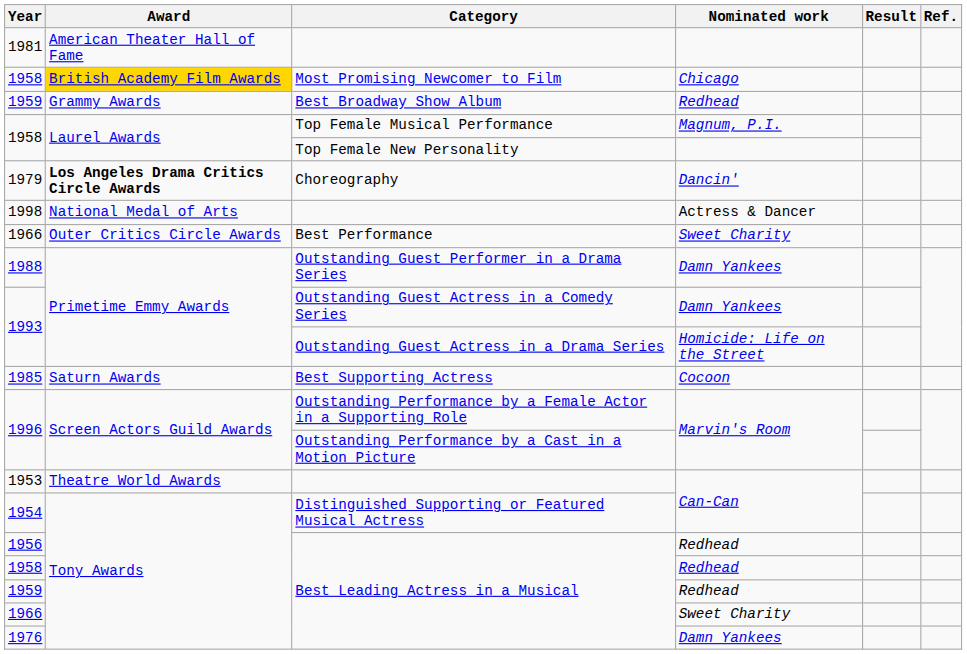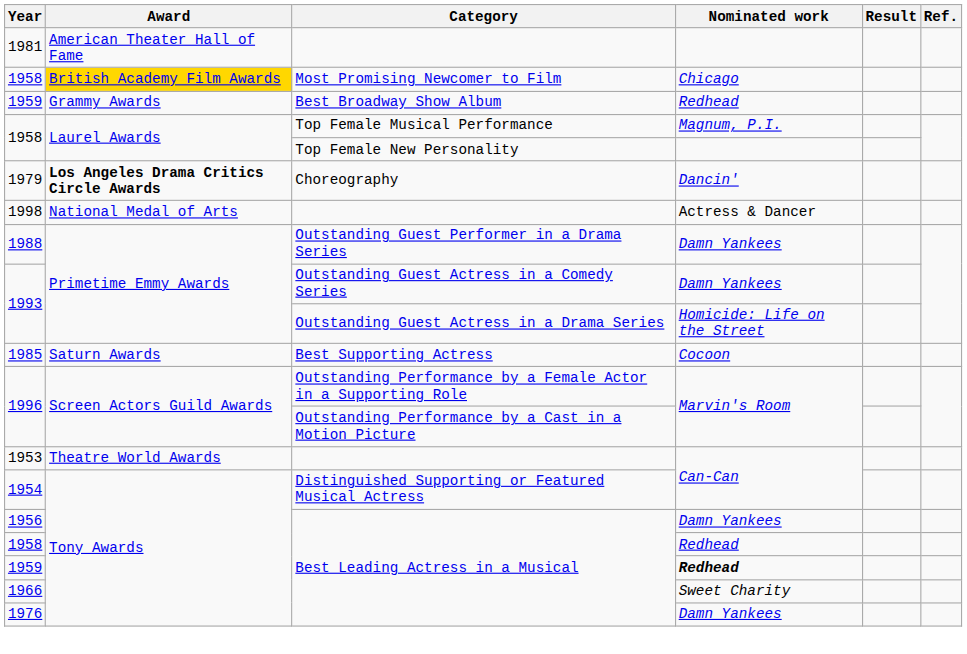 <table class="wikitable">
 <tr>
 <th>Year</th>
 <th>Award</th>
 <th>Category</th>
 <th>Nominated work</th>
 <th>Result</th>
 <th>Ref.</th>
 </tr>
 <tr>
 <td>1981</td>
 <td><a href='#'>American Theater Hall of Fame</a></td>
 <td></td>
 <td></td>
 <td></td>
 <td align="center"></td>
 </tr>
 <tr>
 <td><a href='#'>1958</a></td>
 <td style="background: gold;"><a href='#'>British Academy Film Awards</a></td>
 <td><a href='#'>Most Promising Newcomer to Film</a></td>
 <td><em><a href='#'>Chicago</a></em></td>
 <td></td>
 <td align="center"></td>
 </tr>
 <tr>
 <td><a href='#'>1959</a></td>
 <td><a href='#'>Grammy Awards</a></td>
 <td><a href='#'>Best Broadway Show Album</a></td>
 <td><em><a href='#'>Redhead</a></em></td>
 <td></td>
 <td align="center"></td>
 </tr>
 <tr>
 <td rowspan="2">1958</td>
 <td rowspan="2"><a href='#'>Laurel Awards</a></td>
 <td>Top Female Musical Performance</td>
 <td><em><a href='#'>Magnum, P.I.</a></em> </td>
 <td></td>
 <td align="center" rowspan="2"></td>
 </tr>
 <tr>
 <td>Top Female New Personality</td>
 <td></td>
 <td></td>
 </tr>
 <tr>
 <td>1979</td>
 <td><strong>Los Angeles Drama Critics Circle Awards</strong></td>
 <td>Choreography</td>
 <td><em><a href='#'>Dancin'</a></em></td>
 <td></td>
 <td align="center"></td>
 </tr>
 <tr>
 <td>1998</td>
 <td><a href='#'>National Medal of Arts</a></td>
 <td></td>
 <td>Actress & Dancer</td>
 <td></td>
 <td align="center"></td>
 </tr>
 <tr>
-<td>1966</td>
-<td><a href='#'>Outer Critics Circle Awards</a></td>
-<td>Best Performance</td>
-<td><em><a href='#'>Sweet Charity</a></em></td>
-<td></td>
-<td align="center"></td>
-</tr>
-<tr>
 <td><a href='#'>1988</a></td>
 <td rowspan="3"><a href='#'>Primetime Emmy Awards</a></td>
 <td><a href='#'>Outstanding Guest Performer in a Drama Series</a></td>
 <td><em><a href='#'>Damn Yankees</a></em></td>
 <td></td>
 <td align="center" rowspan="3"></td>
 </tr>
 <tr>
 <td rowspan="2"><a href='#'>1993</a></td>
 <td><a href='#'>Outstanding Guest Actress in a Comedy Series</a></td>
 <td><em><a href='#'>Damn Yankees</a></em></td>
 <td></td>
 </tr>
 <tr>
 <td><a href='#'>Outstanding Guest Actress in a Drama Series</a></td>
 <td><em><a href='#'>Homicide: Life on the Street</a></em> </td>
 <td></td>
 </tr>
 <tr>
 <td><a href='#'>1985</a></td>
 <td><a href='#'>Saturn Awards</a></td>
 <td><a href='#'>Best Supporting Actress</a></td>
 <td><em><a href='#'>Cocoon</a></em></td>
 <td></td>
 <td align="center"></td>
 </tr>
 <tr>
 <td rowspan="2"><a href='#'>1996</a></td>
 <td rowspan="2"><a href='#'>Screen Actors Guild Awards</a></td>
 <td><a href='#'>Outstanding Performance by a Female Actor in a Supporting Role</a></td>
 <td rowspan="2"><em><a href='#'>Marvin's Room</a></em></td>
 <td></td>
 <td align="center" rowspan="2"></td>
 </tr>
 <tr>
 <td><a href='#'>Outstanding Performance by a Cast in a Motion Picture</a></td>
 <td></td>
 </tr>
 <tr>
 <td>1953</td>
 <td><a href='#'>Theatre World Awards</a></td>
 <td></td>
 <td rowspan="2"><em><a href='#'>Can-Can</a></em></td>
 <td></td>
 <td align="center"></td>
 </tr>
 <tr>
 <td><a href='#'>1954</a></td>
 <td rowspan="6"><a href='#'>Tony Awards</a></td>
 <td><a href='#'>Distinguished Supporting or Featured Musical Actress</a></td>
 <td></td>
 <td align="center"></td>
 </tr>
 <tr>
 <td><a href='#'>1956</a></td>
 <td rowspan="5"><a href='#'>Best Leading Actress in a Musical</a></td>
-<td><em>Redhead</em></td>
+<td><em><a href='#'>Damn Yankees</a></em></td>
 <td></td>
 <td align="center"></td>
 </tr>
 <tr>
 <td><a href='#'>1958</a></td>
 <td><em><a href='#'>Redhead</a></em></td>
 <td></td>
 <td align="center"></td>
 </tr>
 <tr>
 <td><a href='#'>1959</a></td>
-<td><em>Redhead</em></td>
+<td><strong><em>Redhead</em></strong></td>
 <td></td>
 <td align="center"></td>
 </tr>
 <tr>
 <td><a href='#'>1966</a></td>
 <td><em>Sweet Charity</em></td>
 <td></td>
 <td align="center"></td>
 </tr>
 <tr>
 <td><a href='#'>1976</a></td>
 <td><em><a href='#'>Damn Yankees</a></em></td>
 <td></td>
 <td align="center"></td>
 </tr>
 </table>
